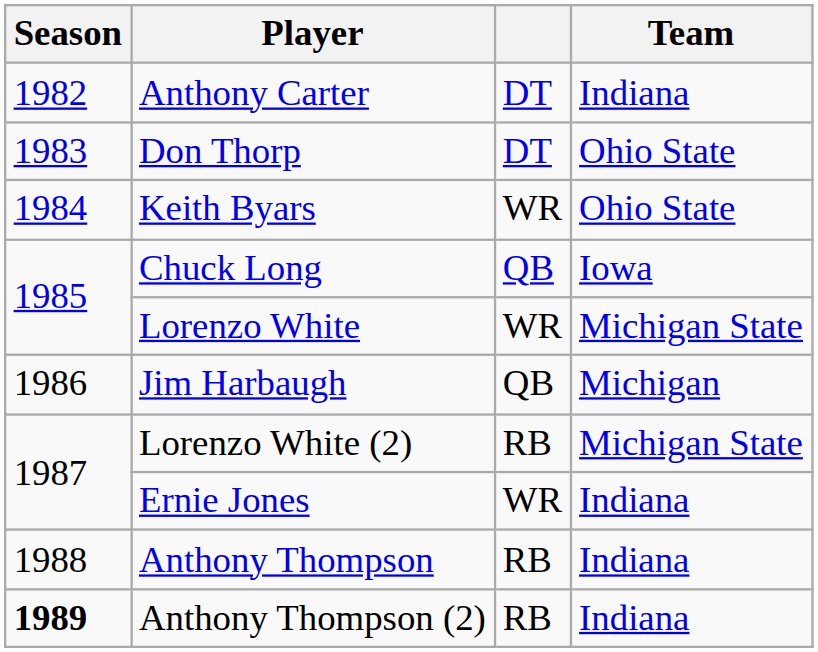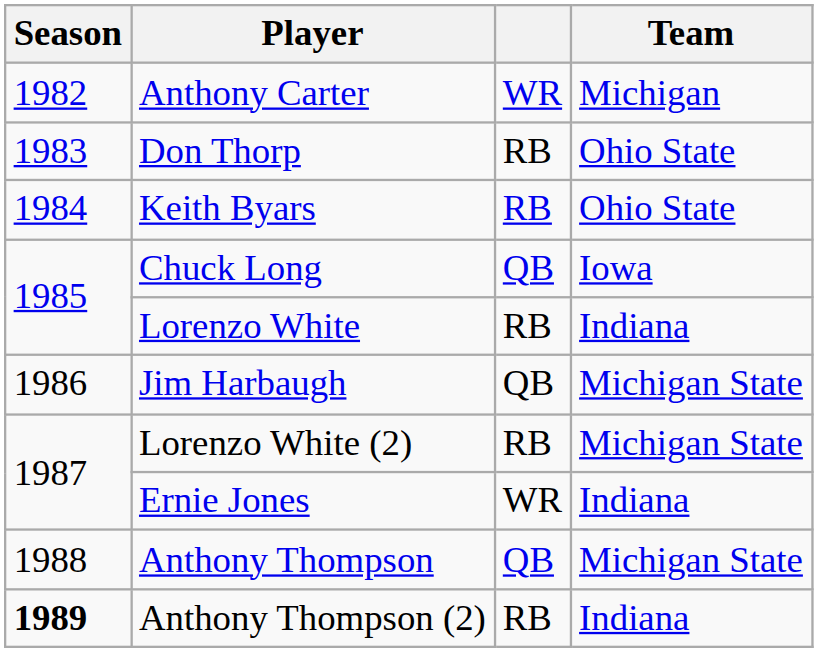 <table class="wikitable sortable">
 <tr>
 <th>Season</th>
 <th>Player</th>
 <th></th>
 <th>Team</th>
 </tr>
 <tr>
 <td><a href='#'>1982</a></td>
 <td><a href='#'>Anthony Carter</a></td>
-<td><a href='#'>DT</a></td>
-<td><a href='#'>Indiana</a></td>
+<td><a href='#'>WR</a></td>
+<td><a href='#'>Michigan</a></td>
 </tr>
 <tr>
 <td><a href='#'>1983</a></td>
 <td><a href='#'>Don Thorp</a></td>
-<td><a href='#'>DT</a></td>
+<td>RB</td>
 <td><a href='#'>Ohio State</a></td>
 </tr>
 <tr>
 <td><a href='#'>1984</a></td>
 <td><a href='#'>Keith Byars</a></td>
-<td>WR</td>
+<td><a href='#'>RB</a></td>
 <td><a href='#'>Ohio State</a></td>
 </tr>
 <tr>
 <td rowspan="2"><a href='#'>1985</a></td>
 <td><a href='#'>Chuck Long</a></td>
 <td><a href='#'>QB</a></td>
 <td><a href='#'>Iowa</a></td>
 </tr>
 <tr>
 <td><a href='#'>Lorenzo White</a></td>
-<td>WR</td>
-<td><a href='#'>Michigan State</a></td>
+<td>RB</td>
+<td><a href='#'>Indiana</a></td>
 </tr>
 <tr>
 <td>1986</td>
 <td><a href='#'>Jim Harbaugh</a></td>
 <td>QB</td>
-<td><a href='#'>Michigan</a></td>
+<td><a href='#'>Michigan State</a></td>
 </tr>
 <tr>
 <td rowspan="2">1987</td>
 <td>Lorenzo White (2)</td>
 <td>RB</td>
 <td><a href='#'>Michigan State</a></td>
 </tr>
 <tr>
 <td><a href='#'>Ernie Jones</a></td>
 <td>WR</td>
 <td><a href='#'>Indiana</a></td>
 </tr>
 <tr>
 <td>1988</td>
 <td><a href='#'>Anthony Thompson</a></td>
-<td>RB</td>
-<td><a href='#'>Indiana</a></td>
+<td><a href='#'>QB</a></td>
+<td><a href='#'>Michigan State</a></td>
 </tr>
 <tr>
 <td><strong>1989</strong></td>
 <td>Anthony Thompson (2)</td>
 <td>RB</td>
 <td><a href='#'>Indiana</a></td>
 </tr>
 </table>
